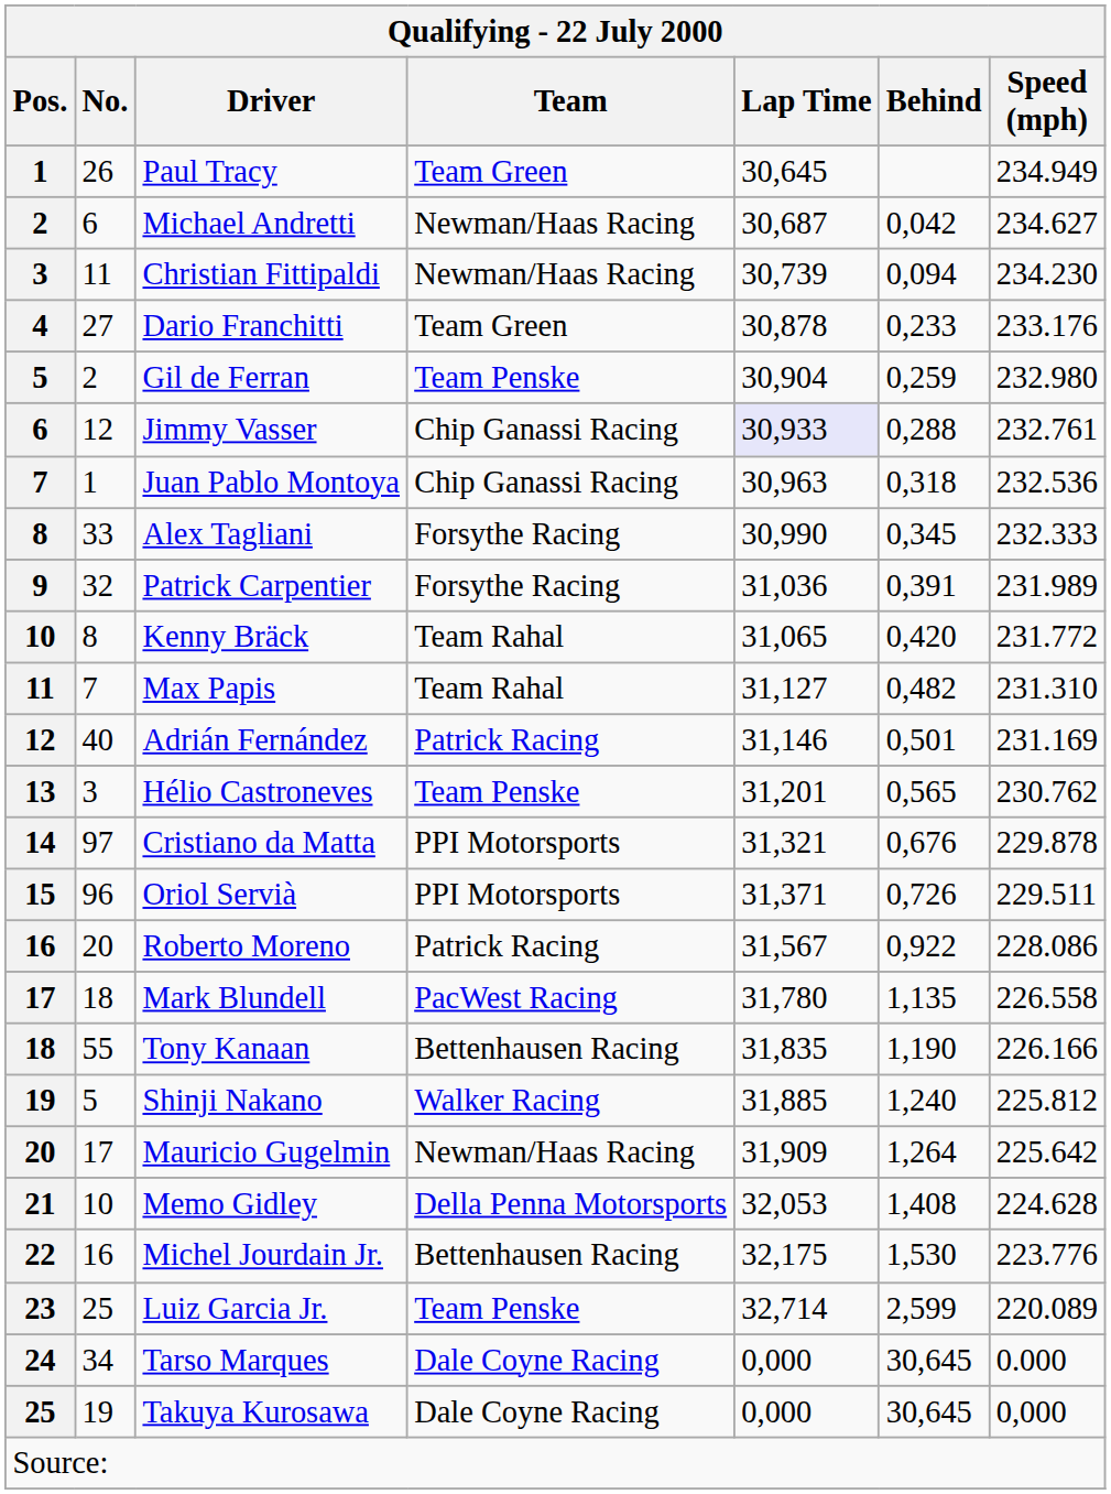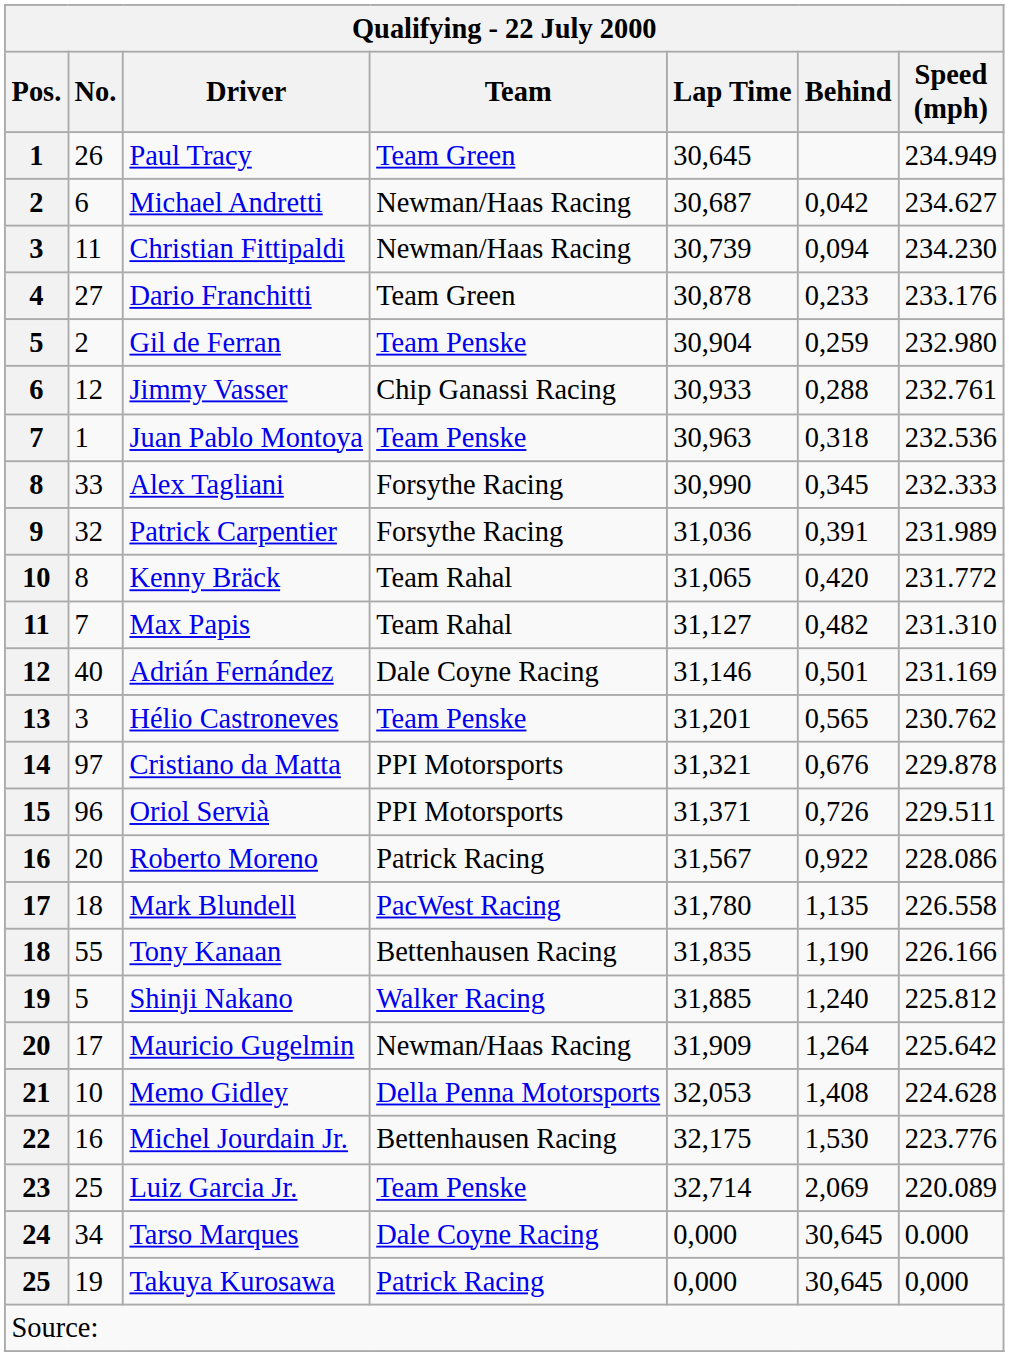 <table class="wikitable" style="font-size:95%;">
 <tr>
 <th colspan=7>Qualifying - 22 July 2000</th>
 </tr>
 <tr>
 <th>Pos.</th>
 <th>No.</th>
 <th>Driver</th>
 <th>Team</th>
 <th>Lap Time</th>
 <th>Behind</th>
 <th>Speed<br> (mph)</th>
 </tr>
 <tr>
 <th>1</th>
 <td>26</td>
 <td> <a href='#'>Paul Tracy</a></td>
 <td><a href='#'>Team Green</a></td>
 <td>30,645</td>
 <td></td>
 <td>234.949</td>
 </tr>
 <tr>
 <th>2</th>
 <td>6</td>
 <td> <a href='#'>Michael Andretti</a></td>
 <td>Newman/Haas Racing</td>
 <td>30,687</td>
 <td>0,042</td>
 <td>234.627</td>
 </tr>
 <tr>
 <th>3</th>
 <td>11</td>
 <td> <a href='#'>Christian Fittipaldi</a></td>
 <td>Newman/Haas Racing</td>
 <td>30,739</td>
 <td>0,094</td>
 <td>234.230</td>
 </tr>
 <tr>
 <th>4</th>
 <td>27</td>
 <td> <a href='#'>Dario Franchitti</a></td>
 <td>Team Green</td>
 <td>30,878</td>
 <td>0,233</td>
 <td>233.176</td>
 </tr>
 <tr>
 <th>5</th>
 <td>2</td>
 <td> <a href='#'>Gil de Ferran</a></td>
 <td><a href='#'>Team Penske</a></td>
 <td>30,904</td>
 <td>0,259</td>
 <td>232.980</td>
 </tr>
 <tr>
 <th>6</th>
 <td>12</td>
 <td> <a href='#'>Jimmy Vasser</a></td>
 <td>Chip Ganassi Racing</td>
-<td style="background: lavender;">30,933</td>
+<td>30,933</td>
 <td>0,288</td>
 <td>232.761</td>
 </tr>
 <tr>
 <th>7</th>
 <td>1</td>
 <td> <a href='#'>Juan Pablo Montoya</a></td>
-<td>Chip Ganassi Racing</td>
+<td><a href='#'>Team Penske</a></td>
 <td>30,963</td>
 <td>0,318</td>
 <td>232.536</td>
 </tr>
 <tr>
 <th>8</th>
 <td>33</td>
 <td> <a href='#'>Alex Tagliani</a> <strong></strong></td>
 <td>Forsythe Racing</td>
 <td>30,990</td>
 <td>0,345</td>
 <td>232.333</td>
 </tr>
 <tr>
 <th>9</th>
 <td>32</td>
 <td> <a href='#'>Patrick Carpentier</a></td>
 <td>Forsythe Racing</td>
 <td>31,036</td>
 <td>0,391</td>
 <td>231.989</td>
 </tr>
 <tr>
 <th>10</th>
 <td>8</td>
 <td> <a href='#'>Kenny Bräck</a> <strong></strong></td>
 <td>Team Rahal</td>
 <td>31,065</td>
 <td>0,420</td>
 <td>231.772</td>
 </tr>
 <tr>
 <th>11</th>
 <td>7</td>
 <td> <a href='#'>Max Papis</a></td>
 <td>Team Rahal</td>
 <td>31,127</td>
 <td>0,482</td>
 <td>231.310</td>
 </tr>
 <tr>
 <th>12</th>
 <td>40</td>
 <td> <a href='#'>Adrián Fernández</a></td>
-<td><a href='#'>Patrick Racing</a></td>
+<td>Dale Coyne Racing</td>
 <td>31,146</td>
 <td>0,501</td>
 <td>231.169</td>
 </tr>
 <tr>
 <th>13</th>
 <td>3</td>
 <td> <a href='#'>Hélio Castroneves</a></td>
 <td><a href='#'>Team Penske</a></td>
 <td>31,201</td>
 <td>0,565</td>
 <td>230.762</td>
 </tr>
 <tr>
 <th>14</th>
 <td>97</td>
 <td> <a href='#'>Cristiano da Matta</a></td>
 <td>PPI Motorsports</td>
 <td>31,321</td>
 <td>0,676</td>
 <td>229.878</td>
 </tr>
 <tr>
 <th>15</th>
 <td>96</td>
 <td> <a href='#'>Oriol Servià</a> <strong></strong></td>
 <td>PPI Motorsports</td>
 <td>31,371</td>
 <td>0,726</td>
 <td>229.511</td>
 </tr>
 <tr>
 <th>16</th>
 <td>20</td>
 <td> <a href='#'>Roberto Moreno</a></td>
 <td>Patrick Racing</td>
 <td>31,567</td>
 <td>0,922</td>
 <td>228.086</td>
 </tr>
 <tr>
 <th>17</th>
 <td>18</td>
 <td> <a href='#'>Mark Blundell</a></td>
 <td><a href='#'>PacWest Racing</a></td>
 <td>31,780</td>
 <td>1,135</td>
 <td>226.558</td>
 </tr>
 <tr>
 <th>18</th>
 <td>55</td>
 <td> <a href='#'>Tony Kanaan</a></td>
 <td>Bettenhausen Racing</td>
 <td>31,835</td>
 <td>1,190</td>
 <td>226.166</td>
 </tr>
 <tr>
 <th>19</th>
 <td>5</td>
 <td> <a href='#'>Shinji Nakano</a> <strong></strong></td>
 <td><a href='#'>Walker Racing</a></td>
 <td>31,885</td>
 <td>1,240</td>
 <td>225.812</td>
 </tr>
 <tr>
 <th>20</th>
 <td>17</td>
 <td> <a href='#'>Mauricio Gugelmin</a></td>
 <td>Newman/Haas Racing</td>
 <td>31,909</td>
 <td>1,264</td>
 <td>225.642</td>
 </tr>
 <tr>
 <th>21</th>
 <td>10</td>
 <td> <a href='#'>Memo Gidley</a></td>
 <td><a href='#'>Della Penna Motorsports</a></td>
 <td>32,053</td>
 <td>1,408</td>
 <td>224.628</td>
 </tr>
 <tr>
 <th>22</th>
 <td>16</td>
 <td> <a href='#'>Michel Jourdain Jr.</a></td>
 <td>Bettenhausen Racing</td>
 <td>32,175</td>
 <td>1,530</td>
 <td>223.776</td>
 </tr>
 <tr>
 <th>23</th>
 <td>25</td>
 <td> <a href='#'>Luiz Garcia Jr.</a></td>
 <td><a href='#'>Team Penske</a></td>
 <td>32,714</td>
-<td>2,599</td>
+<td>2,069</td>
 <td>220.089</td>
 </tr>
 <tr>
 <th>24</th>
 <td>34</td>
 <td> <a href='#'>Tarso Marques</a></td>
 <td><a href='#'>Dale Coyne Racing</a></td>
 <td>0,000</td>
 <td>30,645</td>
 <td>0.000</td>
 </tr>
 <tr>
 <th>25</th>
 <td>19</td>
 <td> <a href='#'>Takuya Kurosawa</a> <strong></strong></td>
-<td>Dale Coyne Racing</td>
+<td><a href='#'>Patrick Racing</a></td>
 <td>0,000</td>
 <td>30,645</td>
 <td>0,000</td>
 </tr>
 <tr>
 <td colspan=7>Source:  </td>
 </tr>
 <tr>
 </tr>
 </table>
